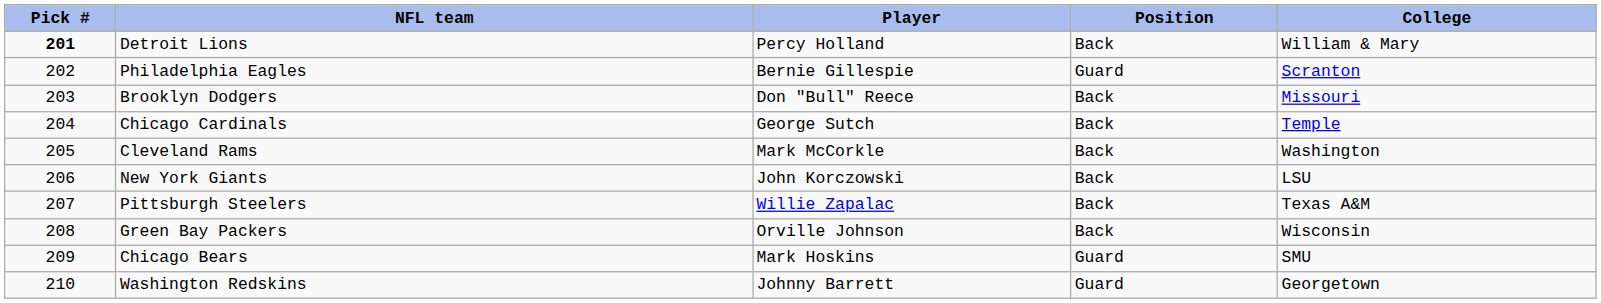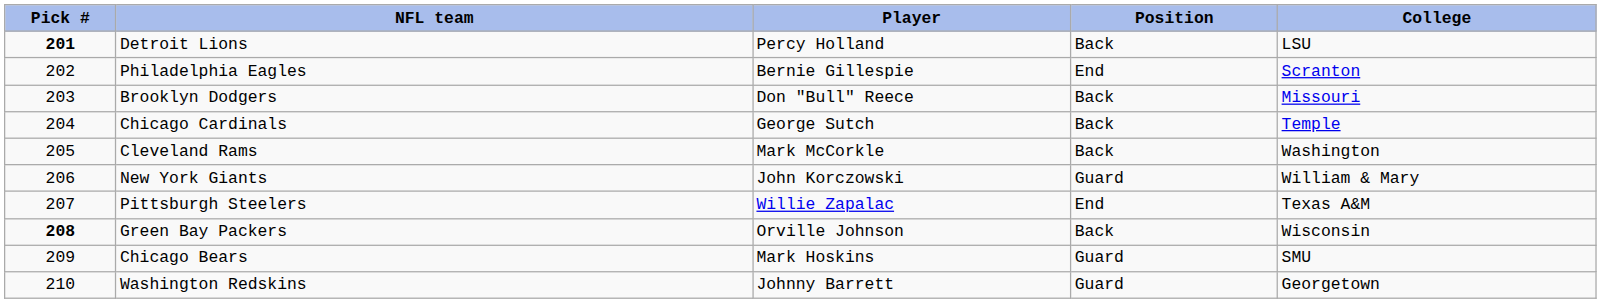 <table class="wikitable sortable sortable" style="width: 100%">
 <tr>
 <th style="background:#A8BDEC;" width=7%>Pick #</th>
 <th width=40% style="background:#A8BDEC;">NFL team</th>
 <th width=20% style="background:#A8BDEC;">Player</th>
 <th width=13% style="background:#A8BDEC;">Position</th>
 <th style="background:#A8BDEC;">College</th>
 </tr>
 <tr>
 <td align=center><strong>201</strong></td>
 <td>Detroit Lions</td>
 <td>Percy Holland</td>
 <td>Back</td>
-<td>William & Mary</td>
+<td>LSU</td>
 </tr>
 <tr>
 <td align=center>202</td>
 <td>Philadelphia Eagles</td>
 <td>Bernie Gillespie</td>
-<td>Guard</td>
+<td>End</td>
 <td><a href='#'>Scranton</a></td>
 </tr>
 <tr>
 <td align=center>203</td>
 <td>Brooklyn Dodgers</td>
 <td>Don "Bull" Reece</td>
 <td>Back</td>
 <td><a href='#'>Missouri</a></td>
 </tr>
 <tr>
 <td align=center>204</td>
 <td>Chicago Cardinals</td>
 <td>George Sutch</td>
 <td>Back</td>
 <td><a href='#'>Temple</a></td>
 </tr>
 <tr>
 <td align=center>205</td>
 <td>Cleveland Rams</td>
 <td>Mark McCorkle</td>
 <td>Back</td>
 <td>Washington</td>
 </tr>
 <tr>
 <td align=center>206</td>
 <td>New York Giants</td>
 <td>John Korczowski</td>
-<td>Back</td>
-<td>LSU</td>
+<td>Guard</td>
+<td>William & Mary</td>
 </tr>
 <tr>
 <td align=center>207</td>
 <td>Pittsburgh Steelers</td>
 <td><a href='#'>Willie Zapalac</a></td>
-<td>Back</td>
+<td>End</td>
 <td>Texas A&M</td>
 </tr>
 <tr>
-<td align=center>208</td>
+<td align=center><strong>208</strong></td>
 <td>Green Bay Packers</td>
 <td>Orville Johnson</td>
 <td>Back</td>
 <td>Wisconsin</td>
 </tr>
 <tr>
 <td align=center>209</td>
 <td>Chicago Bears</td>
 <td>Mark Hoskins</td>
 <td>Guard</td>
 <td>SMU</td>
 </tr>
 <tr>
 <td align=center>210</td>
 <td>Washington Redskins</td>
 <td>Johnny Barrett</td>
 <td>Guard</td>
 <td>Georgetown</td>
 </tr>
 </table>
